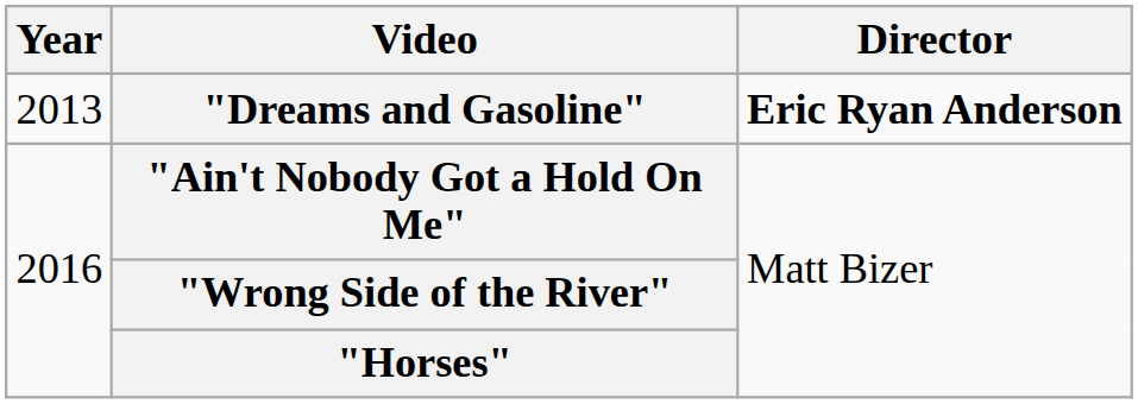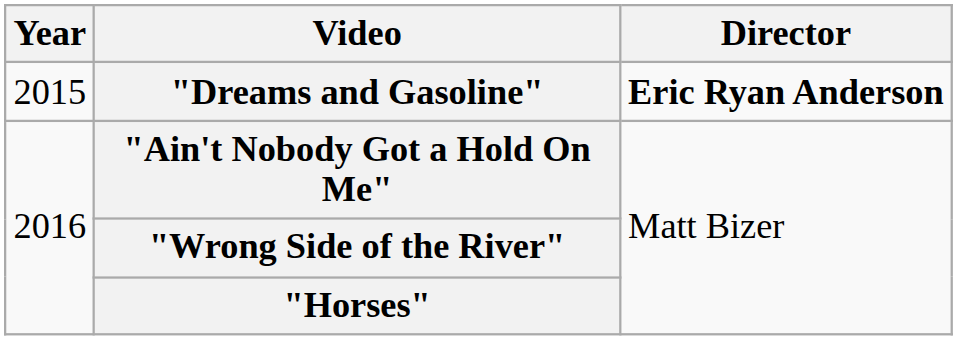 <table class="wikitable plainrowheaders">
 <tr>
 <th>Year</th>
 <th style="width:14em;">Video</th>
 <th>Director</th>
 </tr>
 <tr>
-<td>2013</td>
+<td>2015</td>
 <th scope="row">"Dreams and Gasoline"</th>
 <td><strong>Eric Ryan Anderson</strong></td>
 </tr>
 <tr>
 <td rowspan="3">2016</td>
 <th scope="row">"Ain't Nobody Got a Hold On Me"</th>
 <td rowspan="3">Matt Bizer</td>
 </tr>
 <tr>
 <th scope="row">"Wrong Side of the River"</th>
 </tr>
 <tr>
 <th scope="row">"Horses"</th>
 </tr>
 </table>
